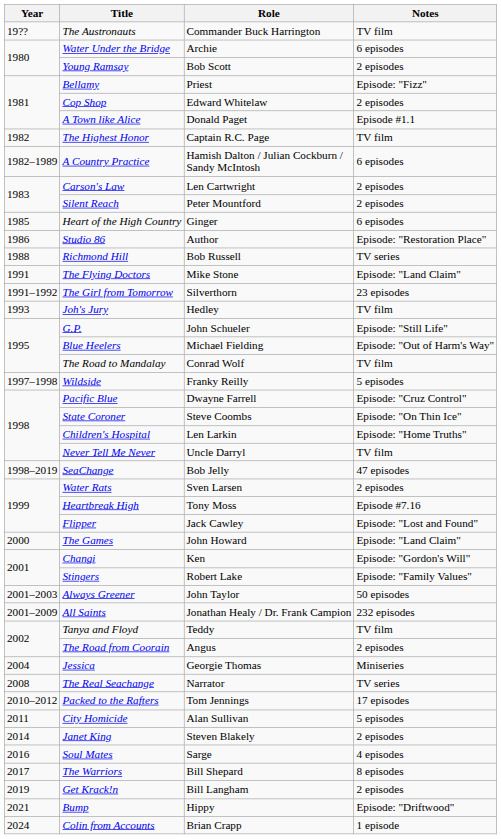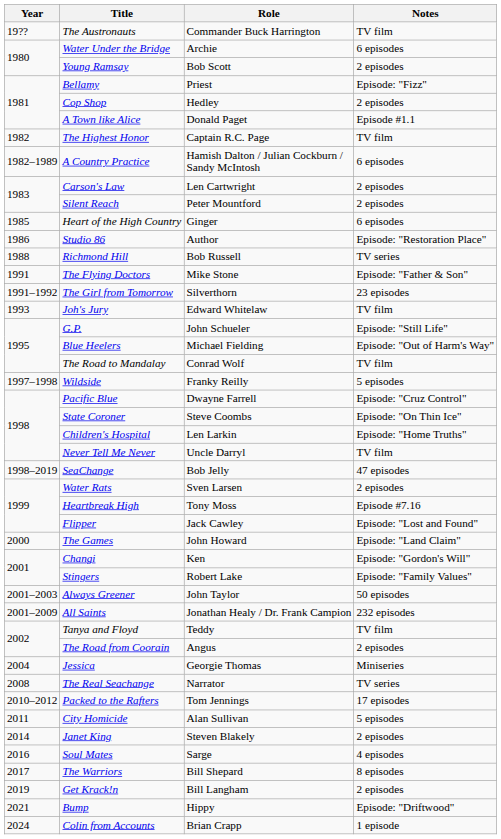 <table class="wikitable sortable">
 <tr>
 <th>Year</th>
 <th>Title</th>
 <th>Role</th>
 <th class="unsortable">Notes</th>
 </tr>
 <tr>
 <td>19??</td>
 <td><em>The Austronauts</em></td>
 <td>Commander Buck Harrington</td>
 <td>TV film</td>
 </tr>
 <tr>
 <td rowspan="2">1980</td>
 <td><em><a href='#'>Water Under the Bridge</a></em></td>
 <td>Archie</td>
 <td>6 episodes</td>
 </tr>
 <tr>
 <td><em><a href='#'>Young Ramsay</a></em></td>
 <td>Bob Scott</td>
 <td>2 episodes</td>
 </tr>
 <tr>
 <td rowspan="3">1981</td>
 <td><em><a href='#'>Bellamy</a></em></td>
 <td>Priest</td>
 <td>Episode: "Fizz"</td>
 </tr>
 <tr>
 <td><em><a href='#'>Cop Shop</a></em></td>
-<td>Edward Whitelaw</td>
+<td>Hedley</td>
 <td>2 episodes</td>
 </tr>
 <tr>
 <td><em><a href='#'>A Town like Alice</a></em></td>
 <td>Donald Paget</td>
 <td>Episode #1.1</td>
 </tr>
 <tr>
 <td>1982</td>
 <td><em><a href='#'>The Highest Honor</a></em></td>
 <td>Captain R.C. Page</td>
 <td>TV film</td>
 </tr>
 <tr>
 <td>1982–1989</td>
 <td><em><a href='#'>A Country Practice</a></em></td>
 <td>Hamish Dalton / Julian Cockburn /<br>Sandy McIntosh</td>
 <td>6 episodes</td>
 </tr>
 <tr>
 <td rowspan="2">1983</td>
 <td><em><a href='#'>Carson's Law</a></em></td>
 <td>Len Cartwright</td>
 <td>2 episodes</td>
 </tr>
 <tr>
 <td><em><a href='#'>Silent Reach</a></em></td>
 <td>Peter Mountford</td>
 <td>2 episodes</td>
 </tr>
 <tr>
 <td>1985</td>
 <td><em>Heart of the High Country</em></td>
 <td>Ginger</td>
 <td>6 episodes</td>
 </tr>
 <tr>
 <td>1986</td>
 <td><em><a href='#'>Studio 86</a></em></td>
 <td>Author</td>
 <td>Episode: "Restoration Place"</td>
 </tr>
 <tr>
 <td>1988</td>
 <td><em><a href='#'>Richmond Hill</a></em></td>
 <td>Bob Russell</td>
 <td>TV series</td>
 </tr>
 <tr>
 <td>1991</td>
 <td><em><a href='#'>The Flying Doctors</a></em></td>
 <td>Mike Stone</td>
-<td>Episode: "Land Claim"</td>
+<td>Episode: "Father & Son"</td>
 </tr>
 <tr>
 <td>1991–1992</td>
 <td><em><a href='#'>The Girl from Tomorrow</a></em></td>
 <td>Silverthorn</td>
 <td>23 episodes</td>
 </tr>
 <tr>
 <td>1993</td>
 <td><em><a href='#'>Joh's Jury</a></em></td>
-<td>Hedley</td>
+<td>Edward Whitelaw</td>
 <td>TV film</td>
 </tr>
 <tr>
 <td rowspan="3">1995</td>
 <td><em><a href='#'>G.P.</a></em></td>
 <td>John Schueler</td>
 <td>Episode: "Still Life"</td>
 </tr>
 <tr>
 <td><em><a href='#'>Blue Heelers</a></em></td>
 <td>Michael Fielding</td>
 <td>Episode: "Out of Harm's Way"</td>
 </tr>
 <tr>
 <td><em>The Road to Mandalay</em></td>
 <td>Conrad Wolf</td>
 <td>TV film</td>
 </tr>
 <tr>
 <td>1997–1998</td>
 <td><em><a href='#'>Wildside</a></em></td>
 <td>Franky Reilly</td>
 <td>5 episodes</td>
 </tr>
 <tr>
 <td rowspan="4">1998</td>
 <td><em><a href='#'>Pacific Blue</a></em></td>
 <td>Dwayne Farrell</td>
 <td>Episode: "Cruz Control"</td>
 </tr>
 <tr>
 <td><em><a href='#'>State Coroner</a></em></td>
 <td>Steve Coombs</td>
 <td>Episode: "On Thin Ice"</td>
 </tr>
 <tr>
 <td><em><a href='#'>Children's Hospital</a></em></td>
 <td>Len Larkin</td>
 <td>Episode: "Home Truths"</td>
 </tr>
 <tr>
 <td><em><a href='#'>Never Tell Me Never</a></em></td>
 <td>Uncle Darryl</td>
 <td>TV film</td>
 </tr>
 <tr>
 <td>1998–2019</td>
 <td><em><a href='#'>SeaChange</a></em></td>
 <td>Bob Jelly</td>
 <td>47 episodes</td>
 </tr>
 <tr>
 <td rowspan="3">1999</td>
 <td><em><a href='#'>Water Rats</a></em></td>
 <td>Sven Larsen</td>
 <td>2 episodes</td>
 </tr>
 <tr>
 <td><em><a href='#'>Heartbreak High</a></em></td>
 <td>Tony Moss</td>
 <td>Episode #7.16</td>
 </tr>
 <tr>
 <td><em><a href='#'>Flipper</a></em></td>
 <td>Jack Cawley</td>
 <td>Episode: "Lost and Found"</td>
 </tr>
 <tr>
 <td>2000</td>
 <td><em><a href='#'>The Games</a></em></td>
 <td>John Howard</td>
 <td>Episode: "Land Claim"</td>
 </tr>
 <tr>
 <td rowspan="2">2001</td>
 <td><em><a href='#'>Changi</a></em></td>
 <td>Ken</td>
 <td>Episode: "Gordon's Will"</td>
 </tr>
 <tr>
 <td><em><a href='#'>Stingers</a></em></td>
 <td>Robert Lake</td>
 <td>Episode: "Family Values"</td>
 </tr>
 <tr>
 <td>2001–2003</td>
 <td><em><a href='#'>Always Greener</a></em></td>
 <td>John Taylor</td>
 <td>50 episodes</td>
 </tr>
 <tr>
 <td>2001–2009</td>
 <td><em><a href='#'>All Saints</a></em></td>
 <td>Jonathan Healy / Dr. Frank Campion</td>
 <td>232 episodes</td>
 </tr>
 <tr>
 <td rowspan="2">2002</td>
 <td><em>Tanya and Floyd</em></td>
 <td>Teddy</td>
 <td>TV film</td>
 </tr>
 <tr>
 <td><em><a href='#'>The Road from Coorain</a></em></td>
 <td>Angus</td>
 <td>2 episodes</td>
 </tr>
 <tr>
 <td>2004</td>
 <td><em><a href='#'>Jessica</a></em></td>
 <td>Georgie Thomas</td>
 <td>Miniseries</td>
 </tr>
 <tr>
 <td>2008</td>
 <td><em><a href='#'>The Real Seachange</a></em></td>
 <td>Narrator</td>
 <td>TV series</td>
 </tr>
 <tr>
 <td>2010–2012</td>
 <td><em><a href='#'>Packed to the Rafters</a></em></td>
 <td>Tom Jennings</td>
 <td>17 episodes</td>
 </tr>
 <tr>
 <td>2011</td>
 <td><em><a href='#'>City Homicide</a></em></td>
 <td>Alan Sullivan</td>
 <td>5 episodes</td>
 </tr>
 <tr>
 <td>2014</td>
 <td><em><a href='#'>Janet King</a></em></td>
 <td>Steven Blakely</td>
 <td>2 episodes</td>
 </tr>
 <tr>
 <td>2016</td>
 <td><em><a href='#'>Soul Mates</a></em></td>
 <td>Sarge</td>
 <td>4 episodes</td>
 </tr>
 <tr>
 <td>2017</td>
 <td><em><a href='#'>The Warriors</a></em></td>
 <td>Bill Shepard</td>
 <td>8 episodes</td>
 </tr>
 <tr>
 <td>2019</td>
 <td><em><a href='#'>Get Krack!n</a></em></td>
 <td>Bill Langham</td>
 <td>2 episodes</td>
 </tr>
 <tr>
 <td>2021</td>
 <td><em><a href='#'>Bump</a></em></td>
 <td>Hippy</td>
 <td>Episode: "Driftwood"</td>
 </tr>
 <tr>
 <td>2024</td>
 <td><em><a href='#'>Colin from Accounts</a></em></td>
 <td>Brian Crapp</td>
 <td>1 episode</td>
 </tr>
 </table>
